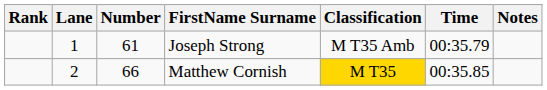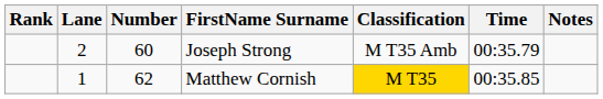 <table class="wikitable sortable" style="text-align:center">
 <tr>
 <th>Rank</th>
 <th>Lane</th>
 <th>Number</th>
 <th>FirstName Surname</th>
 <th>Classification</th>
 <th>Time</th>
 <th>Notes</th>
 </tr>
 <tr>
 <td></td>
-<td>1</td>
-<td>61</td>
+<td>2</td>
+<td>60</td>
 <td style="text-align:left"> Joseph Strong</td>
 <td>M T35 Amb</td>
 <td>00:35.79</td>
 <td></td>
 </tr>
 <tr>
 <td></td>
-<td>2</td>
-<td>66</td>
+<td>1</td>
+<td>62</td>
 <td style="text-align:left"> Matthew Cornish</td>
 <td style="background: gold;">M T35</td>
 <td>00:35.85</td>
 <td></td>
 </tr>
 </table>
